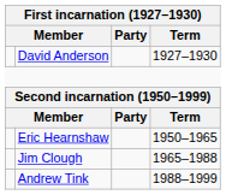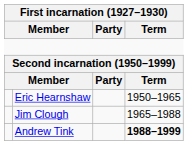 <table class="wikitable" style='border-style: none none none none;'>
 <tr>
 <th colspan="4">First incarnation (1927–1930)</th>
 </tr>
 <tr>
 <th colspan="2">Member</th>
 <th>Party</th>
 <th>Term</th>
-</tr>
-<tr style="background: #f9f9f9">
-<td> </td>
-<td><a href='#'>David Anderson</a></td>
-<td></td>
-<td>1927–1930</td>
 </tr>
 <tr>
 <td colspan="4" style="border-style: none none none none;"> </td>
 </tr>
 <tr>
 <th colspan="4">Second incarnation (1950–1999)</th>
 </tr>
 <tr>
 <th colspan="2">Member</th>
 <th>Party</th>
 <th>Term</th>
 </tr>
 <tr style="background: #f9f9f9">
 <td> </td>
 <td><a href='#'>Eric Hearnshaw</a></td>
 <td></td>
 <td>1950–1965</td>
 </tr>
 <tr style="background: #f9f9f9">
 <td> </td>
 <td><a href='#'>Jim Clough</a></td>
 <td></td>
 <td>1965–1988</td>
 </tr>
 <tr style="background: #f9f9f9">
 <td> </td>
 <td><a href='#'>Andrew Tink</a></td>
 <td></td>
-<td>1988–1999</td>
+<td><strong>1988–1999</strong></td>
 </tr>
 </table>
